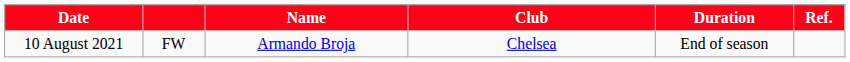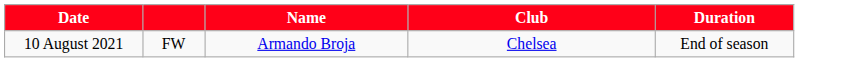 <table class="wikitable" style="text-align:center; font-size:90%; ">
 <tr>
 <th style="background:#FF0018; color:#FFFFFF; width:120px;">Date</th>
 <th style="background:#FF0018; color:#FFFFFF; width:50px;"></th>
 <th style="background:#FF0018; color:#FFFFFF; width:180px;">Name</th>
 <th style="background:#FF0018; color:#FFFFFF; width:220px;">Club</th>
 <th style="background:#FF0018; color:#FFFFFF; width:120px;">Duration</th>
-<th style="background:#FF0018; color:#FFFFFF; width:40px;">Ref.</th>
 </tr>
 <tr>
 <td>10 August 2021</td>
 <td>FW</td>
 <td> <a href='#'>Armando Broja</a></td>
 <td> <a href='#'>Chelsea</a></td>
 <td>End of season</td>
-<td align="center"></td>
 </tr>
 </table>
